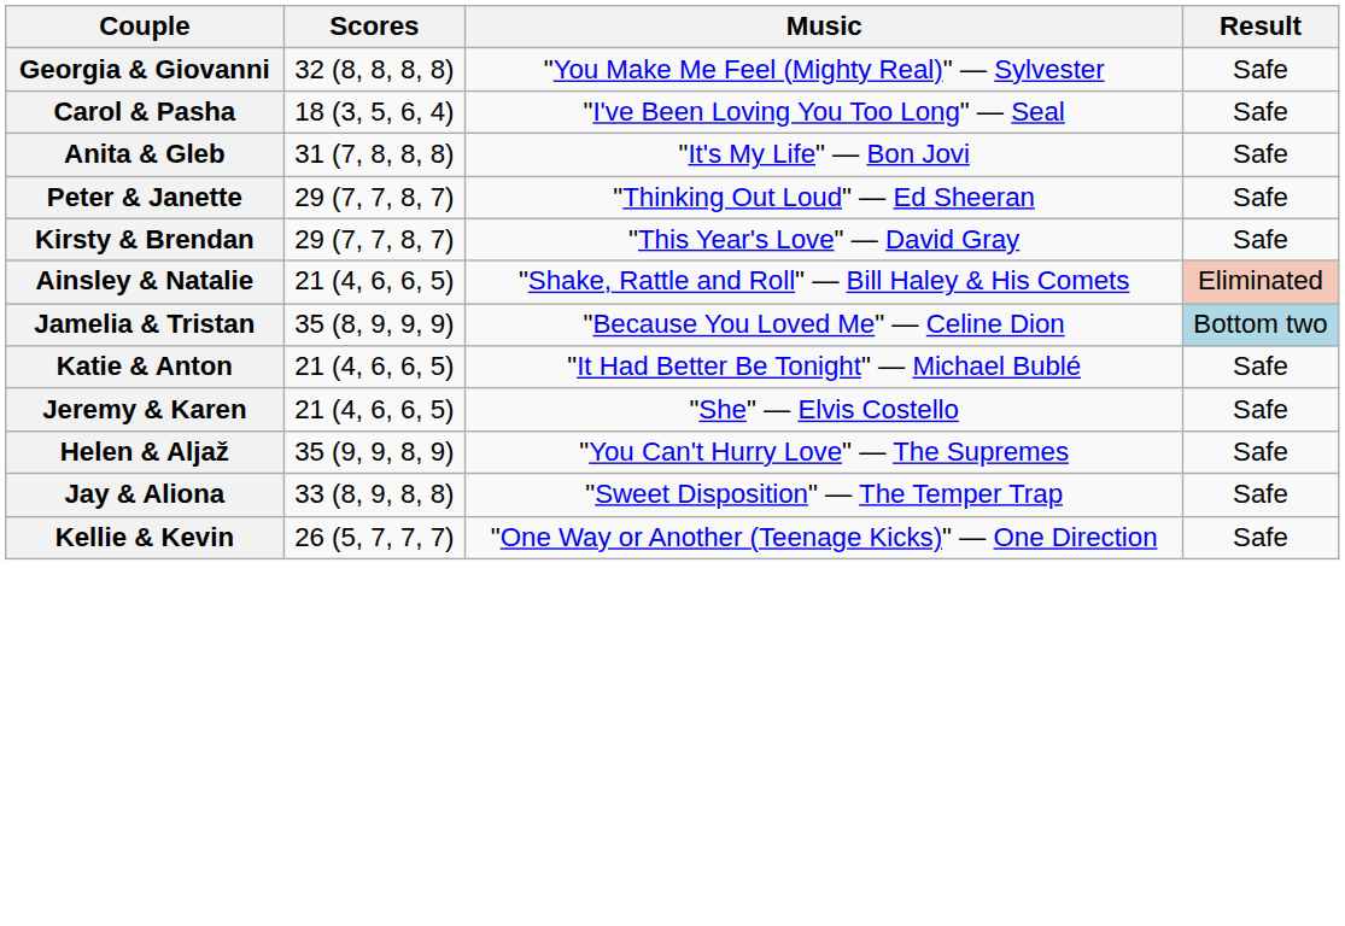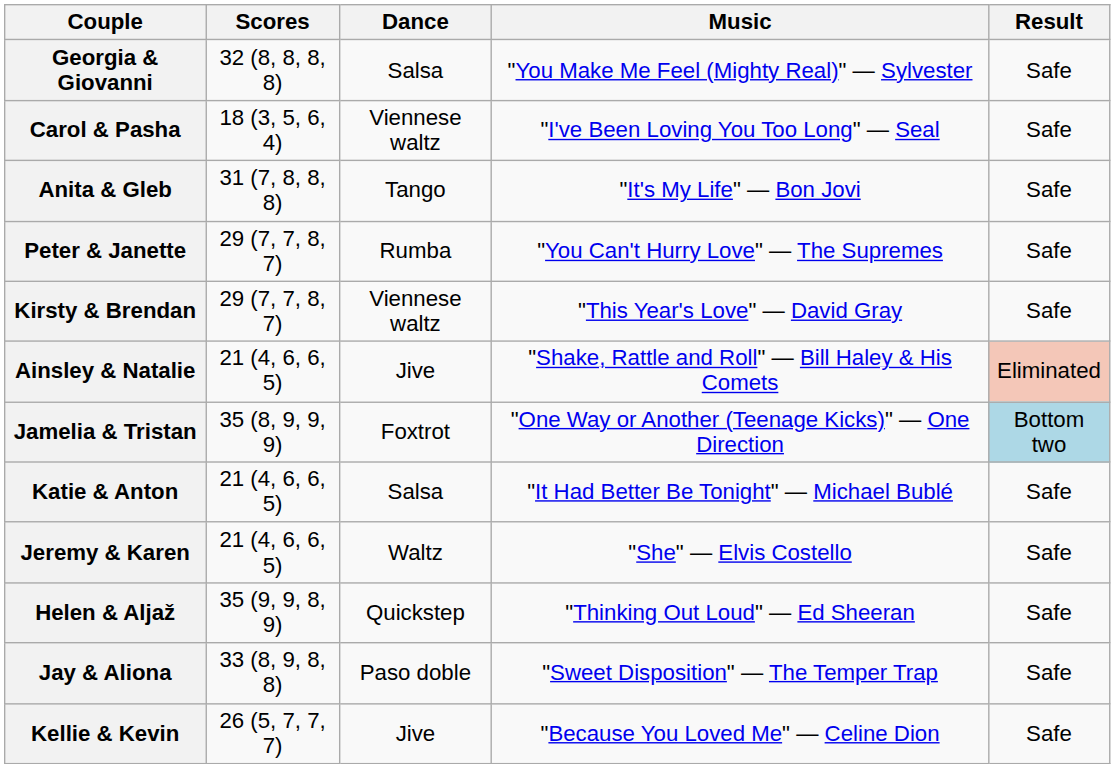 <table class="wikitable sortable" style="text-align:center; width:90%">
 <tr>
 <th scope="col">Couple</th>
 <th scope="col">Scores</th>
+<th scope="col" class="unsortable">Dance</th>
 <th scope="col" class="unsortable">Music</th>
 <th scope="col" class="unsortable">Result</th>
 </tr>
 <tr>
 <th scope="row">Georgia & Giovanni</th>
 <td>32 (8, 8, 8, 8)</td>
+<td>Salsa</td>
 <td>"<a href='#'>You Make Me Feel (Mighty Real)</a>" — <a href='#'>Sylvester</a></td>
 <td>Safe</td>
 </tr>
 <tr>
 <th scope="row">Carol & Pasha</th>
 <td>18 (3, 5, 6, 4)</td>
+<td>Viennese waltz</td>
 <td>"<a href='#'>I've Been Loving You Too Long</a>" — <a href='#'>Seal</a></td>
 <td>Safe</td>
 </tr>
 <tr>
 <th scope="row">Anita & Gleb</th>
 <td>31 (7, 8, 8, 8)</td>
+<td>Tango</td>
 <td>"<a href='#'>It's My Life</a>" — <a href='#'>Bon Jovi</a></td>
 <td>Safe</td>
 </tr>
 <tr>
 <th scope="row">Peter & Janette</th>
 <td>29 (7, 7, 8, 7)</td>
-<td>"<a href='#'>Thinking Out Loud</a>" — <a href='#'>Ed Sheeran</a></td>
+<td>Rumba</td>
+<td>"<a href='#'>You Can't Hurry Love</a>" — <a href='#'>The Supremes</a></td>
 <td>Safe</td>
 </tr>
 <tr>
 <th scope="row">Kirsty & Brendan</th>
 <td>29 (7, 7, 8, 7)</td>
+<td>Viennese waltz</td>
 <td>"<a href='#'>This Year's Love</a>" — <a href='#'>David Gray</a></td>
 <td>Safe</td>
 </tr>
 <tr>
 <th scope="row">Ainsley & Natalie</th>
 <td>21 (4, 6, 6, 5)</td>
+<td>Jive</td>
 <td>"<a href='#'>Shake, Rattle and Roll</a>" — <a href='#'>Bill Haley & His Comets</a></td>
 <td bgcolor="f4c7b8">Eliminated</td>
 </tr>
 <tr>
 <th scope="row">Jamelia & Tristan</th>
 <td>35 (8, 9, 9, 9)</td>
-<td>"<a href='#'>Because You Loved Me</a>" — <a href='#'>Celine Dion</a></td>
+<td>Foxtrot</td>
+<td>"<a href='#'>One Way or Another (Teenage Kicks)</a>" — <a href='#'>One Direction</a></td>
 <td bgcolor="lightblue">Bottom two</td>
 </tr>
 <tr>
 <th scope="row">Katie & Anton</th>
 <td>21 (4, 6, 6, 5)</td>
+<td>Salsa</td>
 <td>"<a href='#'>It Had Better Be Tonight</a>" — <a href='#'>Michael Bublé</a></td>
 <td>Safe</td>
 </tr>
 <tr>
 <th scope="row">Jeremy & Karen</th>
 <td>21 (4, 6, 6, 5)</td>
+<td>Waltz</td>
 <td>"<a href='#'>She</a>" — <a href='#'>Elvis Costello</a></td>
 <td>Safe</td>
 </tr>
 <tr>
 <th scope="row">Helen & Aljaž</th>
 <td>35 (9, 9, 8, 9)</td>
-<td>"<a href='#'>You Can't Hurry Love</a>" — <a href='#'>The Supremes</a></td>
+<td>Quickstep</td>
+<td>"<a href='#'>Thinking Out Loud</a>" — <a href='#'>Ed Sheeran</a></td>
 <td>Safe</td>
 </tr>
 <tr>
 <th scope="row">Jay & Aliona</th>
 <td>33 (8, 9, 8, 8)</td>
+<td>Paso doble</td>
 <td>"<a href='#'>Sweet Disposition</a>" — <a href='#'>The Temper Trap</a></td>
 <td>Safe</td>
 </tr>
 <tr>
 <th scope="row">Kellie & Kevin</th>
 <td>26 (5, 7, 7, 7)</td>
-<td>"<a href='#'>One Way or Another (Teenage Kicks)</a>" — <a href='#'>One Direction</a></td>
+<td>Jive</td>
+<td>"<a href='#'>Because You Loved Me</a>" — <a href='#'>Celine Dion</a></td>
 <td>Safe</td>
 </tr>
 </table>
